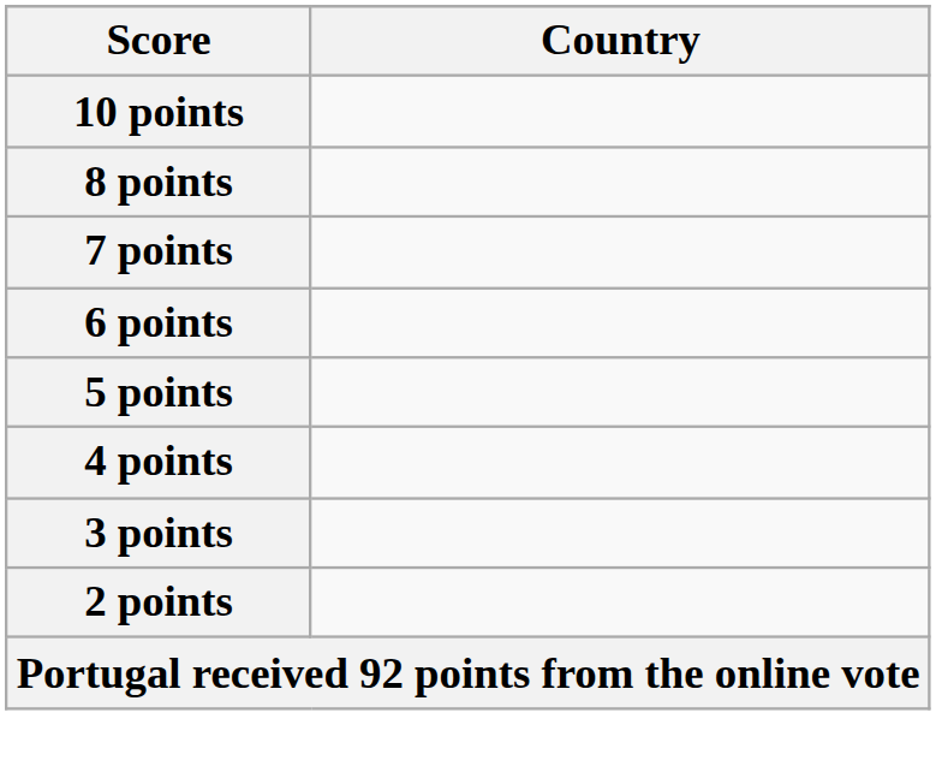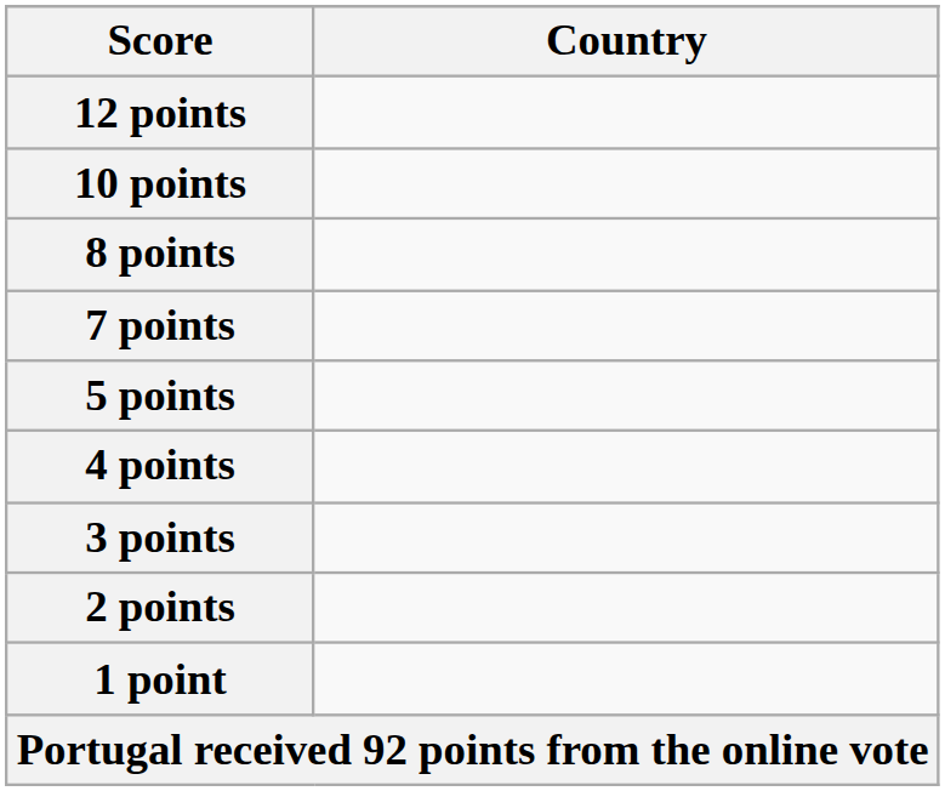 <table class="wikitable">
 <tr>
 </tr>
 <tr>
 <th scope="col" width="33%">Score</th>
 <th scope="col">Country</th>
+</tr>
+<tr>
+<th scope="row">12 points</th>
+<td></td>
 </tr>
 <tr>
 <th scope="row">10 points</th>
 <td></td>
 </tr>
 <tr>
 <th scope="row">8 points</th>
 <td></td>
 </tr>
 <tr>
 <th scope="row">7 points</th>
-<td></td>
-</tr>
-<tr>
-<th scope="row">6 points</th>
 <td></td>
 </tr>
 <tr>
 <th scope="row">5 points</th>
 <td></td>
 </tr>
 <tr>
 <th scope="row">4 points</th>
 <td></td>
 </tr>
 <tr>
 <th scope="row">3 points</th>
 <td></td>
 </tr>
 <tr>
 <th scope="row">2 points</th>
 <td></td>
 </tr>
 <tr>
+<th scope="row">1 point</th>
+<td></td>
+</tr>
+<tr>
 <th colspan="2">Portugal received 92 points from the online vote</th>
 </tr>
 </table>
